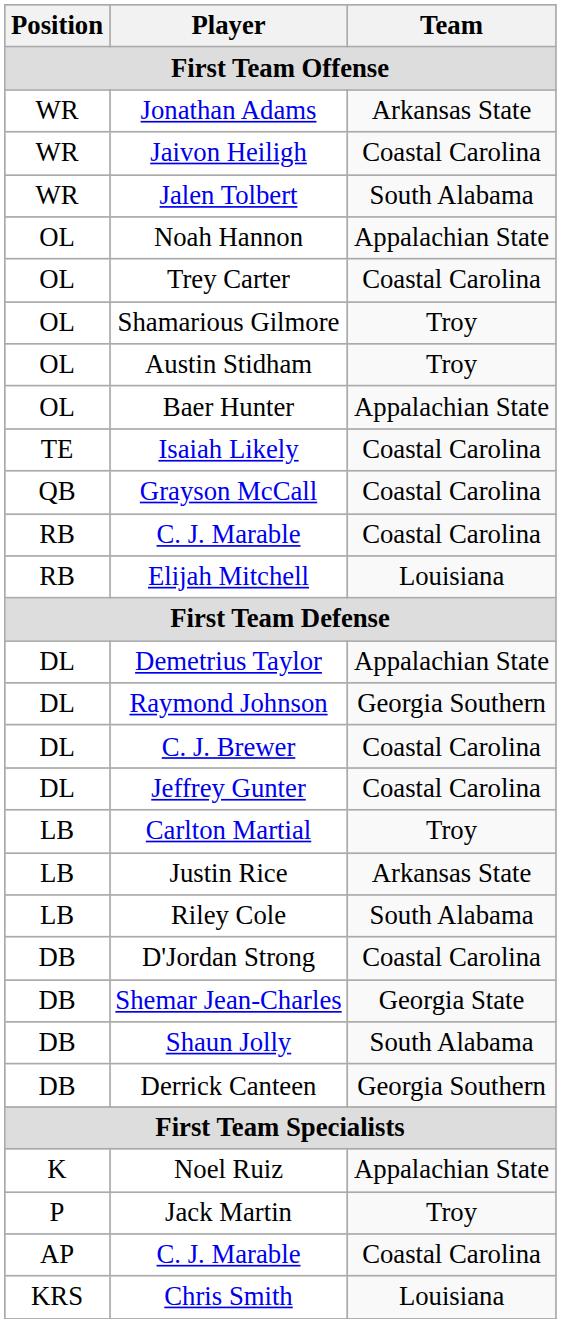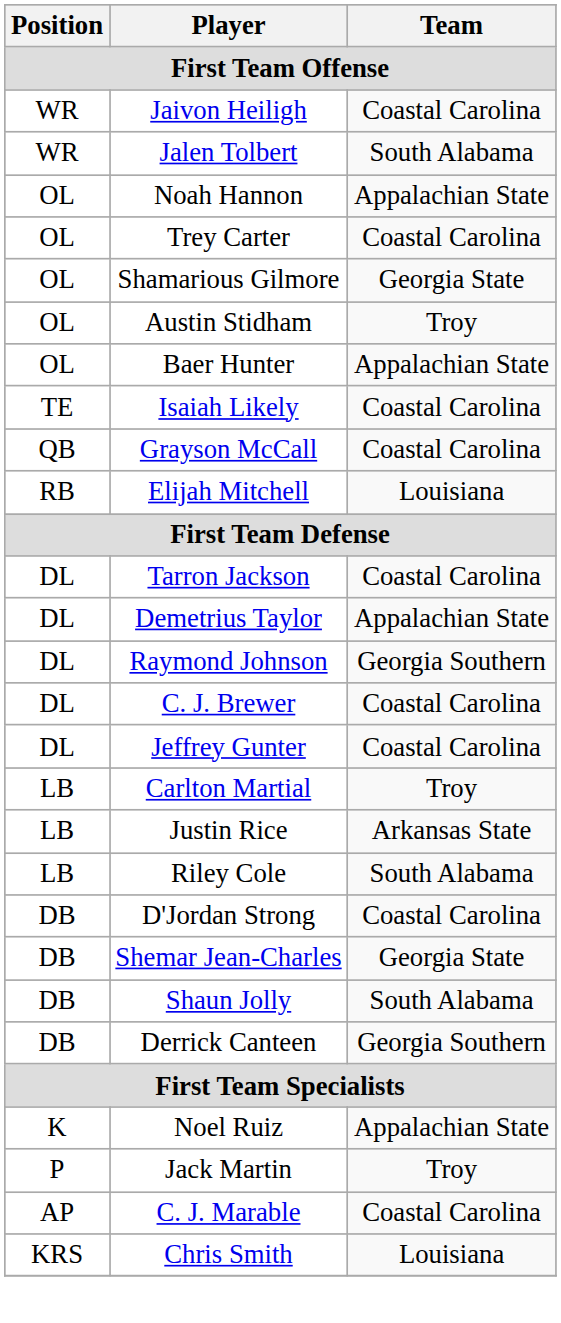 <table class="wikitable" border="0">
 <tr>
 <th>Position</th>
 <th>Player</th>
 <th>Team</th>
 </tr>
 <tr>
 <td colspan="3" style="text-align:center; background:#ddd;"><strong>First Team Offense </strong></td>
-</tr>
-<tr style="text-align:center;">
-<td style="background:white">WR</td>
-<td style="background:white"><a href='#'>Jonathan Adams</a></td>
-<td style=>Arkansas State</td>
 </tr>
 <tr style="text-align:center;">
 <td style="background:white">WR</td>
 <td style="background:white"><a href='#'>Jaivon Heiligh</a></td>
 <td style=>Coastal Carolina</td>
 </tr>
 <tr style="text-align:center;">
 <td style="background:white">WR</td>
 <td style="background:white"><a href='#'>Jalen Tolbert</a></td>
 <td style=>South Alabama</td>
 </tr>
 <tr style="text-align:center;">
 <td style="background:white">OL</td>
 <td style="background:white">Noah Hannon</td>
 <td style=>Appalachian State</td>
 </tr>
 <tr style="text-align:center;">
 <td style="background:white">OL</td>
 <td style="background:white">Trey Carter</td>
 <td style=>Coastal Carolina</td>
 </tr>
 <tr style="text-align:center;">
 <td style="background:white">OL</td>
 <td style="background:white">Shamarious Gilmore</td>
-<td style=>Troy</td>
+<td style=>Georgia State</td>
 </tr>
 <tr style="text-align:center;">
 <td style="background:white">OL</td>
 <td style="background:white">Austin Stidham</td>
 <td style=>Troy</td>
 </tr>
 <tr style="text-align:center;">
 <td style="background:white">OL</td>
 <td style="background:white">Baer Hunter</td>
 <td style=>Appalachian State</td>
 </tr>
 <tr style="text-align:center;">
 <td style="background:white">TE</td>
 <td style="background:white"><a href='#'>Isaiah Likely</a></td>
 <td style=>Coastal Carolina</td>
 </tr>
 <tr style="text-align:center;">
 <td style="background:white">QB</td>
 <td style="background:white"><a href='#'>Grayson McCall</a></td>
 <td style=>Coastal Carolina</td>
 </tr>
 <tr style="text-align:center;">
 <td style="background:white">RB</td>
-<td style="background:white"><a href='#'>C. J. Marable</a></td>
-<td style=>Coastal Carolina</td>
-</tr>
-<tr style="text-align:center;">
-<td style="background:white">RB</td>
 <td style="background:white"><a href='#'>Elijah Mitchell</a></td>
 <td style=>Louisiana</td>
 </tr>
 <tr>
 <td colspan="3" style="text-align:center; background:#ddd;"><strong>First Team Defense</strong></td>
+</tr>
+<tr style="text-align:center;">
+<td style="background:white">DL</td>
+<td style="background:white"><a href='#'>Tarron Jackson</a></td>
+<td style=>Coastal Carolina</td>
 </tr>
 <tr style="text-align:center;">
 <td style="background:white">DL</td>
 <td style="background:white"><a href='#'>Demetrius Taylor</a></td>
 <td style=>Appalachian State</td>
 </tr>
 <tr style="text-align:center;">
 <td style="background:white">DL</td>
 <td style="background:white"><a href='#'>Raymond Johnson</a></td>
 <td style=>Georgia Southern</td>
 </tr>
 <tr style="text-align:center;">
 <td style="background:white">DL</td>
 <td style="background:white"><a href='#'>C. J. Brewer</a></td>
 <td style=>Coastal Carolina</td>
 </tr>
 <tr style="text-align:center;">
 <td style="background:white">DL</td>
 <td style="background:white"><a href='#'>Jeffrey Gunter</a></td>
 <td style=>Coastal Carolina</td>
 </tr>
 <tr style="text-align:center;">
 <td style="background:white">LB</td>
 <td style="background:white"><a href='#'>Carlton Martial</a></td>
 <td style=>Troy</td>
 </tr>
 <tr style="text-align:center;">
 <td style="background:white">LB</td>
 <td style="background:white">Justin Rice</td>
 <td style=>Arkansas State</td>
 </tr>
 <tr style="text-align:center;">
 <td style="background:white">LB</td>
 <td style="background:white">Riley Cole</td>
 <td style=>South Alabama</td>
 </tr>
 <tr style="text-align:center;">
 <td style="background:white">DB</td>
 <td style="background:white">D'Jordan Strong</td>
 <td style=>Coastal Carolina</td>
 </tr>
 <tr style="text-align:center;">
 <td style="background:white">DB</td>
 <td style="background:white"><a href='#'>Shemar Jean-Charles</a></td>
 <td style=>Georgia State</td>
 </tr>
 <tr style="text-align:center;">
 <td style="background:white">DB</td>
 <td style="background:white"><a href='#'>Shaun Jolly</a></td>
 <td style=>South Alabama</td>
 </tr>
 <tr style="text-align:center;">
 <td style="background:white">DB</td>
 <td style="background:white">Derrick Canteen</td>
 <td style=>Georgia Southern</td>
 </tr>
 <tr>
 <td colspan="3" style="text-align:center; background:#ddd;"><strong>First Team Specialists</strong></td>
 </tr>
 <tr style="text-align:center;">
 <td style="background:white">K</td>
 <td style="background:white">Noel Ruiz</td>
 <td style=>Appalachian State</td>
 </tr>
 <tr style="text-align:center;">
 <td style="background:white">P</td>
 <td style="background:white">Jack Martin</td>
 <td style=>Troy</td>
 </tr>
 <tr style="text-align:center;">
 <td style="background:white">AP</td>
 <td style="background:white"><a href='#'>C. J. Marable</a></td>
 <td style=>Coastal Carolina</td>
 </tr>
 <tr style="text-align:center;">
 <td style="background:white">KRS</td>
 <td style="background:white"><a href='#'>Chris Smith</a></td>
 <td style=>Louisiana</td>
 </tr>
 <tr style="text-align:center;">
 </tr>
 </table>
